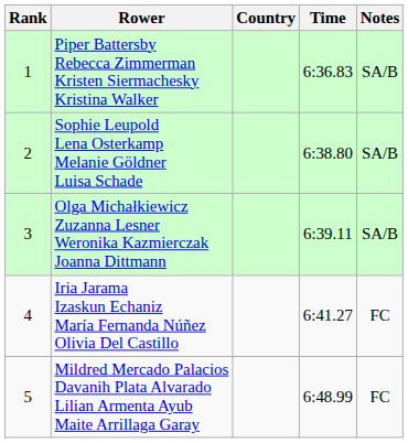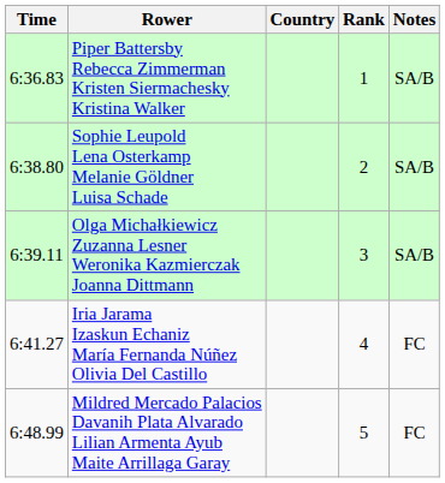 <table class="wikitable" style="text-align:center">
 <tr>
-<th>Rank</th>
+<th>Time</th>
 <th>Rower</th>
 <th>Country</th>
-<th>Time</th>
+<th>Rank</th>
 <th>Notes</th>
 </tr>
 <tr bgcolor=ccffcc>
-<td>1</td>
+<td>6:36.83</td>
 <td align="left"><a href='#'>Piper Battersby</a><br><a href='#'>Rebecca Zimmerman</a><br><a href='#'>Kristen Siermachesky</a><br><a href='#'>Kristina Walker</a></td>
 <td align="left"></td>
-<td>6:36.83</td>
+<td>1</td>
 <td>SA/B</td>
 </tr>
 <tr bgcolor=ccffcc>
-<td>2</td>
+<td>6:38.80</td>
 <td align="left"><a href='#'>Sophie Leupold</a><br><a href='#'>Lena Osterkamp</a><br><a href='#'>Melanie Göldner</a><br><a href='#'>Luisa Schade</a></td>
 <td align="left"></td>
-<td>6:38.80</td>
+<td>2</td>
 <td>SA/B</td>
 </tr>
 <tr bgcolor=ccffcc>
-<td>3</td>
+<td>6:39.11</td>
 <td align="left"><a href='#'>Olga Michałkiewicz</a><br><a href='#'>Zuzanna Lesner</a><br><a href='#'>Weronika Kazmierczak</a><br><a href='#'>Joanna Dittmann</a></td>
 <td align="left"></td>
-<td>6:39.11</td>
+<td>3</td>
 <td>SA/B</td>
 </tr>
 <tr>
-<td>4</td>
+<td>6:41.27</td>
 <td align="left"><a href='#'>Iria Jarama</a><br><a href='#'>Izaskun Echaniz</a><br><a href='#'>María Fernanda Núñez</a><br><a href='#'>Olivia Del Castillo</a></td>
 <td align="left"></td>
-<td>6:41.27</td>
+<td>4</td>
 <td>FC</td>
 </tr>
 <tr>
-<td>5</td>
+<td>6:48.99</td>
 <td align="left"><a href='#'>Mildred Mercado Palacios</a><br><a href='#'>Davanih Plata Alvarado</a><br><a href='#'>Lilian Armenta Ayub</a><br><a href='#'>Maite Arrillaga Garay</a></td>
 <td align="left"></td>
-<td>6:48.99</td>
+<td>5</td>
 <td>FC</td>
 </tr>
 </table>
